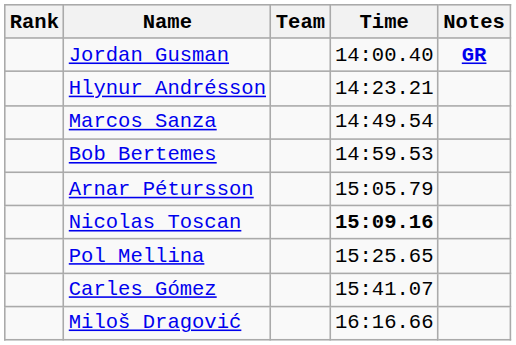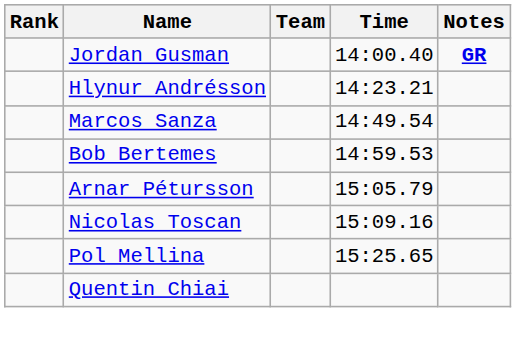 <table class="wikitable sortable" style="text-align:center">
 <tr>
 <th>Rank</th>
 <th>Name</th>
 <th>Team</th>
 <th>Time</th>
 <th>Notes</th>
 </tr>
 <tr>
 <td></td>
 <td align="left"><a href='#'>Jordan Gusman</a></td>
 <td align=left></td>
 <td>14:00.40</td>
 <td><strong><a href='#'>GR</a></strong></td>
 </tr>
 <tr>
 <td></td>
 <td align="left"><a href='#'>Hlynur Andrésson</a></td>
 <td align=left></td>
 <td>14:23.21</td>
 <td></td>
 </tr>
 <tr>
 <td></td>
 <td align="left"><a href='#'>Marcos Sanza</a></td>
 <td align=left></td>
 <td>14:49.54</td>
 <td></td>
 </tr>
 <tr>
 <td></td>
 <td align="left"><a href='#'>Bob Bertemes</a></td>
 <td align=left></td>
 <td>14:59.53</td>
 <td></td>
 </tr>
 <tr>
 <td></td>
 <td align="left"><a href='#'>Arnar Pétursson</a></td>
 <td align=left></td>
 <td>15:05.79</td>
 <td></td>
 </tr>
 <tr>
 <td></td>
 <td align="left"><a href='#'>Nicolas Toscan</a></td>
 <td align=left></td>
-<td><strong>15:09.16</strong></td>
+<td>15:09.16</td>
 <td></td>
 </tr>
 <tr>
 <td></td>
 <td align="left"><a href='#'>Pol Mellina</a></td>
 <td align=left></td>
 <td>15:25.65</td>
 <td></td>
 </tr>
 <tr>
 <td></td>
-<td align="left"><a href='#'>Carles Gómez</a></td>
+<td align="left"><a href='#'>Quentin Chiai</a></td>
 <td align=left></td>
-<td>15:41.07</td>
 <td></td>
-</tr>
-<tr>
-<td></td>
-<td align="left"><a href='#'>Miloš Dragović</a></td>
-<td align=left></td>
-<td>16:16.66</td>
 <td></td>
 </tr>
 </table>
